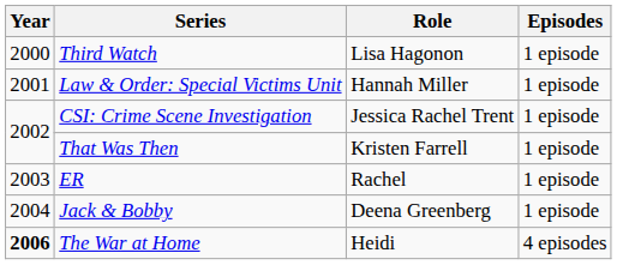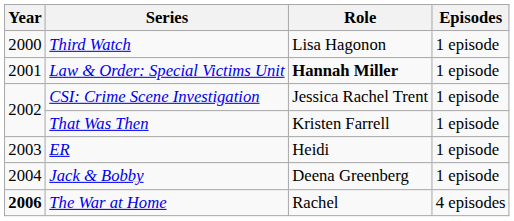 <table class=wikitable>
 <tr>
 <th>Year</th>
 <th>Series</th>
 <th>Role</th>
 <th>Episodes</th>
 </tr>
 <tr>
 <td>2000</td>
 <td><em><a href='#'>Third Watch</a></em></td>
 <td>Lisa Hagonon</td>
 <td>1 episode</td>
 </tr>
 <tr>
 <td>2001</td>
 <td><em><a href='#'>Law & Order: Special Victims Unit</a></em></td>
-<td>Hannah Miller</td>
+<td><strong>Hannah Miller</strong></td>
 <td>1 episode</td>
 </tr>
 <tr>
 <td rowspan=2>2002</td>
 <td><em><a href='#'>CSI: Crime Scene Investigation</a></em></td>
 <td>Jessica Rachel Trent</td>
 <td>1 episode</td>
 </tr>
 <tr>
 <td><em><a href='#'>That Was Then</a></em></td>
 <td>Kristen Farrell</td>
 <td>1 episode</td>
 </tr>
 <tr>
 <td>2003</td>
 <td><em><a href='#'>ER</a></em></td>
-<td>Rachel</td>
+<td>Heidi</td>
 <td>1 episode</td>
 </tr>
 <tr>
 <td>2004</td>
 <td><em><a href='#'>Jack & Bobby</a></em></td>
 <td>Deena Greenberg</td>
 <td>1 episode</td>
 </tr>
 <tr>
 <td><strong>2006</strong></td>
 <td><em><a href='#'>The War at Home</a></em></td>
-<td>Heidi</td>
+<td>Rachel</td>
 <td>4 episodes</td>
 </tr>
 </table>
